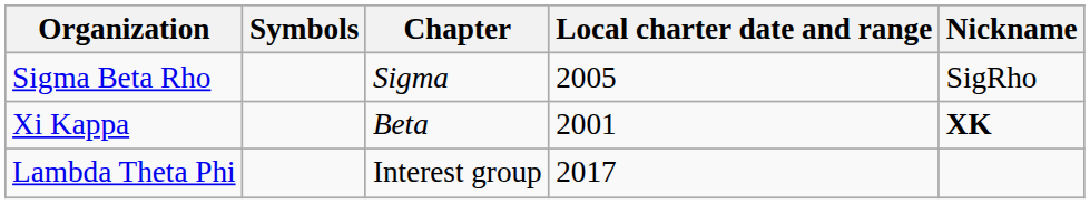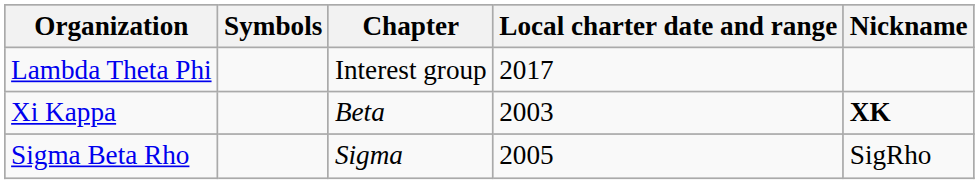 <table class="wikitable sortable">
 <tr>
 <th>Organization</th>
 <th>Symbols</th>
 <th>Chapter</th>
 <th>Local charter date and range</th>
 <th>Nickname</th>
 </tr>
 <tr>
+<td><a href='#'>Lambda Theta Phi</a></td>
+<td><strong></strong></td>
+<td>Interest group</td>
+<td>2017</td>
+<td></td>
+</tr>
+<tr>
+<td><a href='#'>Xi Kappa</a></td>
+<td><strong></strong></td>
+<td><em>Beta</em></td>
+<td>2003</td>
+<td><strong>XK</strong></td>
+</tr>
+<tr>
 <td><a href='#'>Sigma Beta Rho</a></td>
 <td><strong></strong></td>
 <td><em>Sigma</em></td>
 <td>2005</td>
 <td>SigRho</td>
 </tr>
-<tr>
-<td><a href='#'>Xi Kappa</a></td>
-<td><strong></strong></td>
-<td><em>Beta</em></td>
-<td>2001</td>
-<td><strong>XK</strong></td>
-</tr>
-<tr>
-<td><a href='#'>Lambda Theta Phi</a></td>
-<td><strong></strong></td>
-<td>Interest group</td>
-<td>2017</td>
-<td></td>
-</tr>
 </table>
